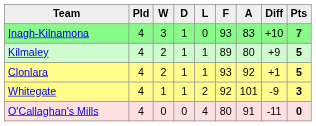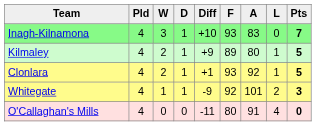 <table style=border-collapse:collapse border=1 cellspacing=0 cellpadding=5>
 <tr align=center bgcolor=#efefef>
 <th width=175>Team</th>
 <th width=20>Pld</th>
 <th width=20>W</th>
 <th width=20>D</th>
-<th width=20>L</th>
+<th width=20>Diff</th>
 <th width=20>F</th>
 <th width=20>A</th>
-<th width=20>Diff</th>
+<th width=20>L</th>
 <th width=20>Pts</th>
 </tr>
 <tr align=center style="background:#87FA87;">
 <td style="text-align:left;"> <a href='#'>Inagh-Kilnamona</a></td>
 <td>4</td>
 <td>3</td>
 <td>1</td>
-<td>0</td>
+<td>+10</td>
 <td>93</td>
 <td>83</td>
-<td>+10</td>
+<td>0</td>
 <td><strong>7</strong></td>
 </tr>
 <tr align=center style="background:#CEFCCE;">
 <td style="text-align:left;"> <a href='#'>Kilmaley</a></td>
 <td>4</td>
 <td>2</td>
 <td>1</td>
-<td>1</td>
+<td>+9</td>
 <td>89</td>
 <td>80</td>
-<td>+9</td>
+<td>1</td>
 <td><strong>5</strong></td>
 </tr>
 <tr align=center style="background:#FFFC8C;">
 <td style="text-align:left;"> <a href='#'>Clonlara</a></td>
 <td>4</td>
 <td>2</td>
 <td>1</td>
-<td>1</td>
+<td>+1</td>
 <td>93</td>
 <td>92</td>
-<td>+1</td>
+<td>1</td>
 <td><strong>5</strong></td>
 </tr>
 <tr align=center style="background:#FFFC8C;">
 <td style="text-align:left;"> <a href='#'>Whitegate</a></td>
 <td>4</td>
 <td>1</td>
 <td>1</td>
-<td>2</td>
+<td>-9</td>
 <td>92</td>
 <td>101</td>
-<td>-9</td>
+<td>2</td>
 <td><strong>3</strong></td>
 </tr>
 <tr align=center style="background:#FFE0E0;">
 <td style="text-align:left;"> <a href='#'>O'Callaghan's Mills</a></td>
 <td>4</td>
 <td>0</td>
 <td>0</td>
-<td>4</td>
+<td>-11</td>
 <td>80</td>
 <td>91</td>
-<td>-11</td>
+<td>4</td>
 <td><strong>0</strong></td>
 </tr>
 </table>
